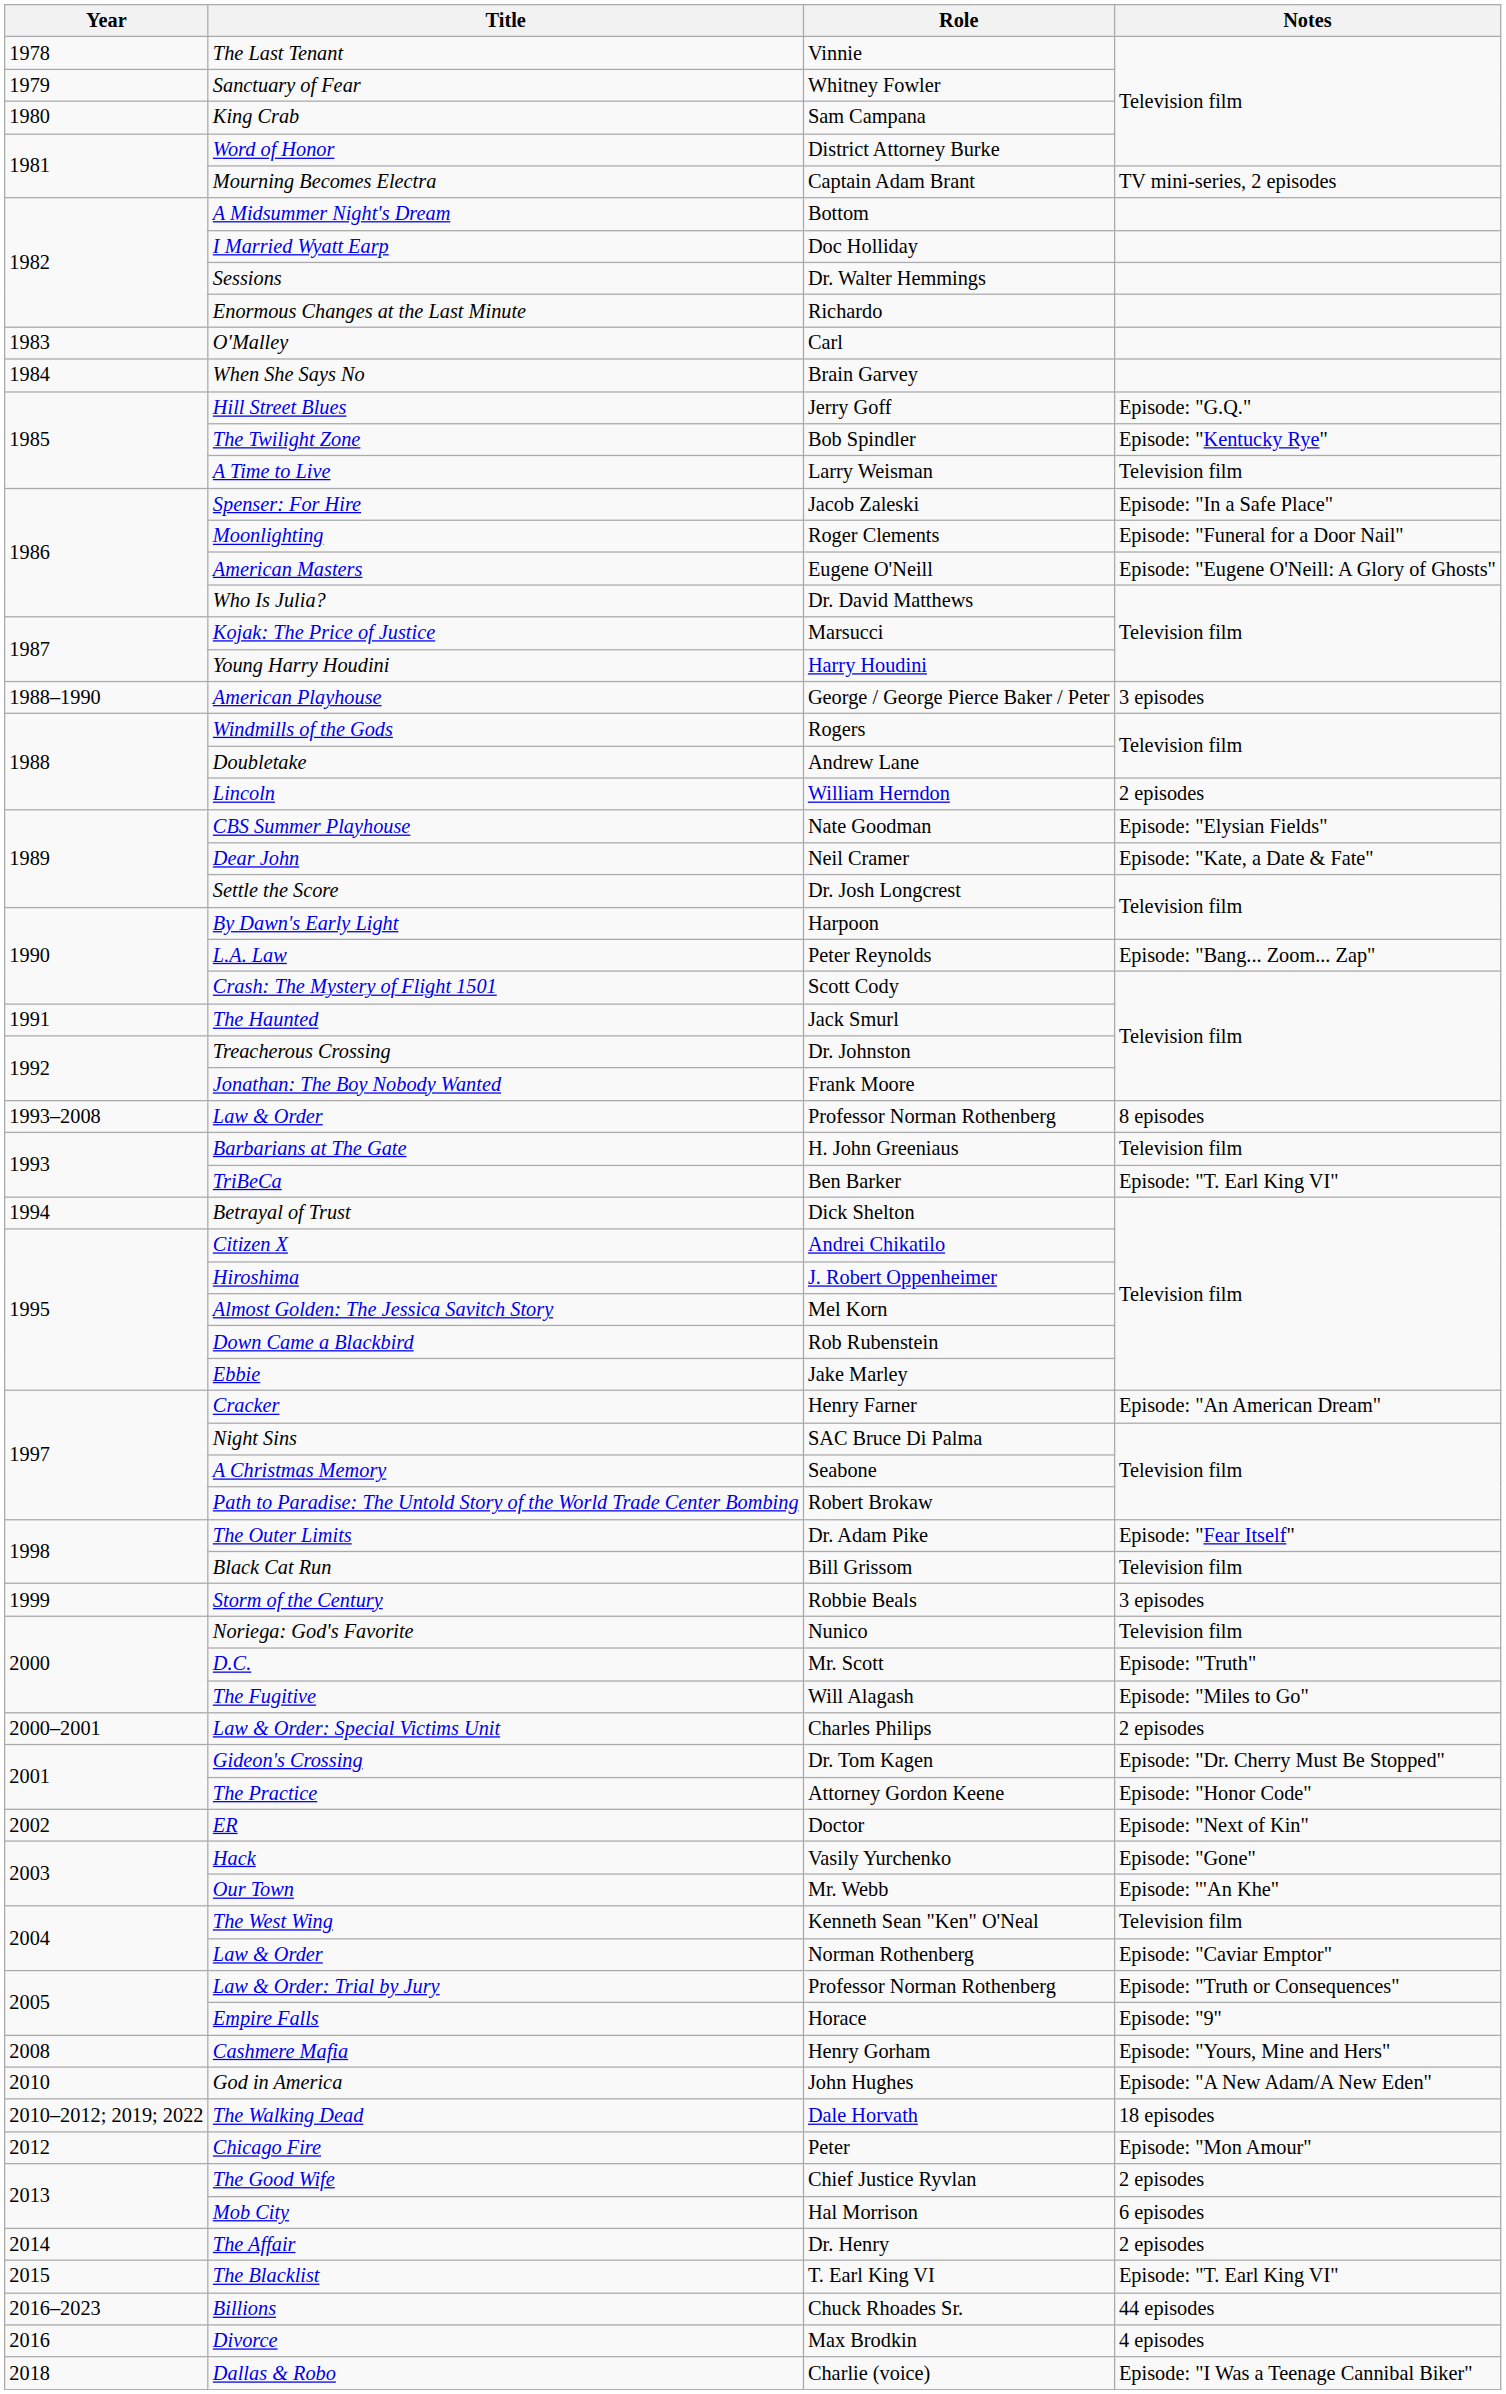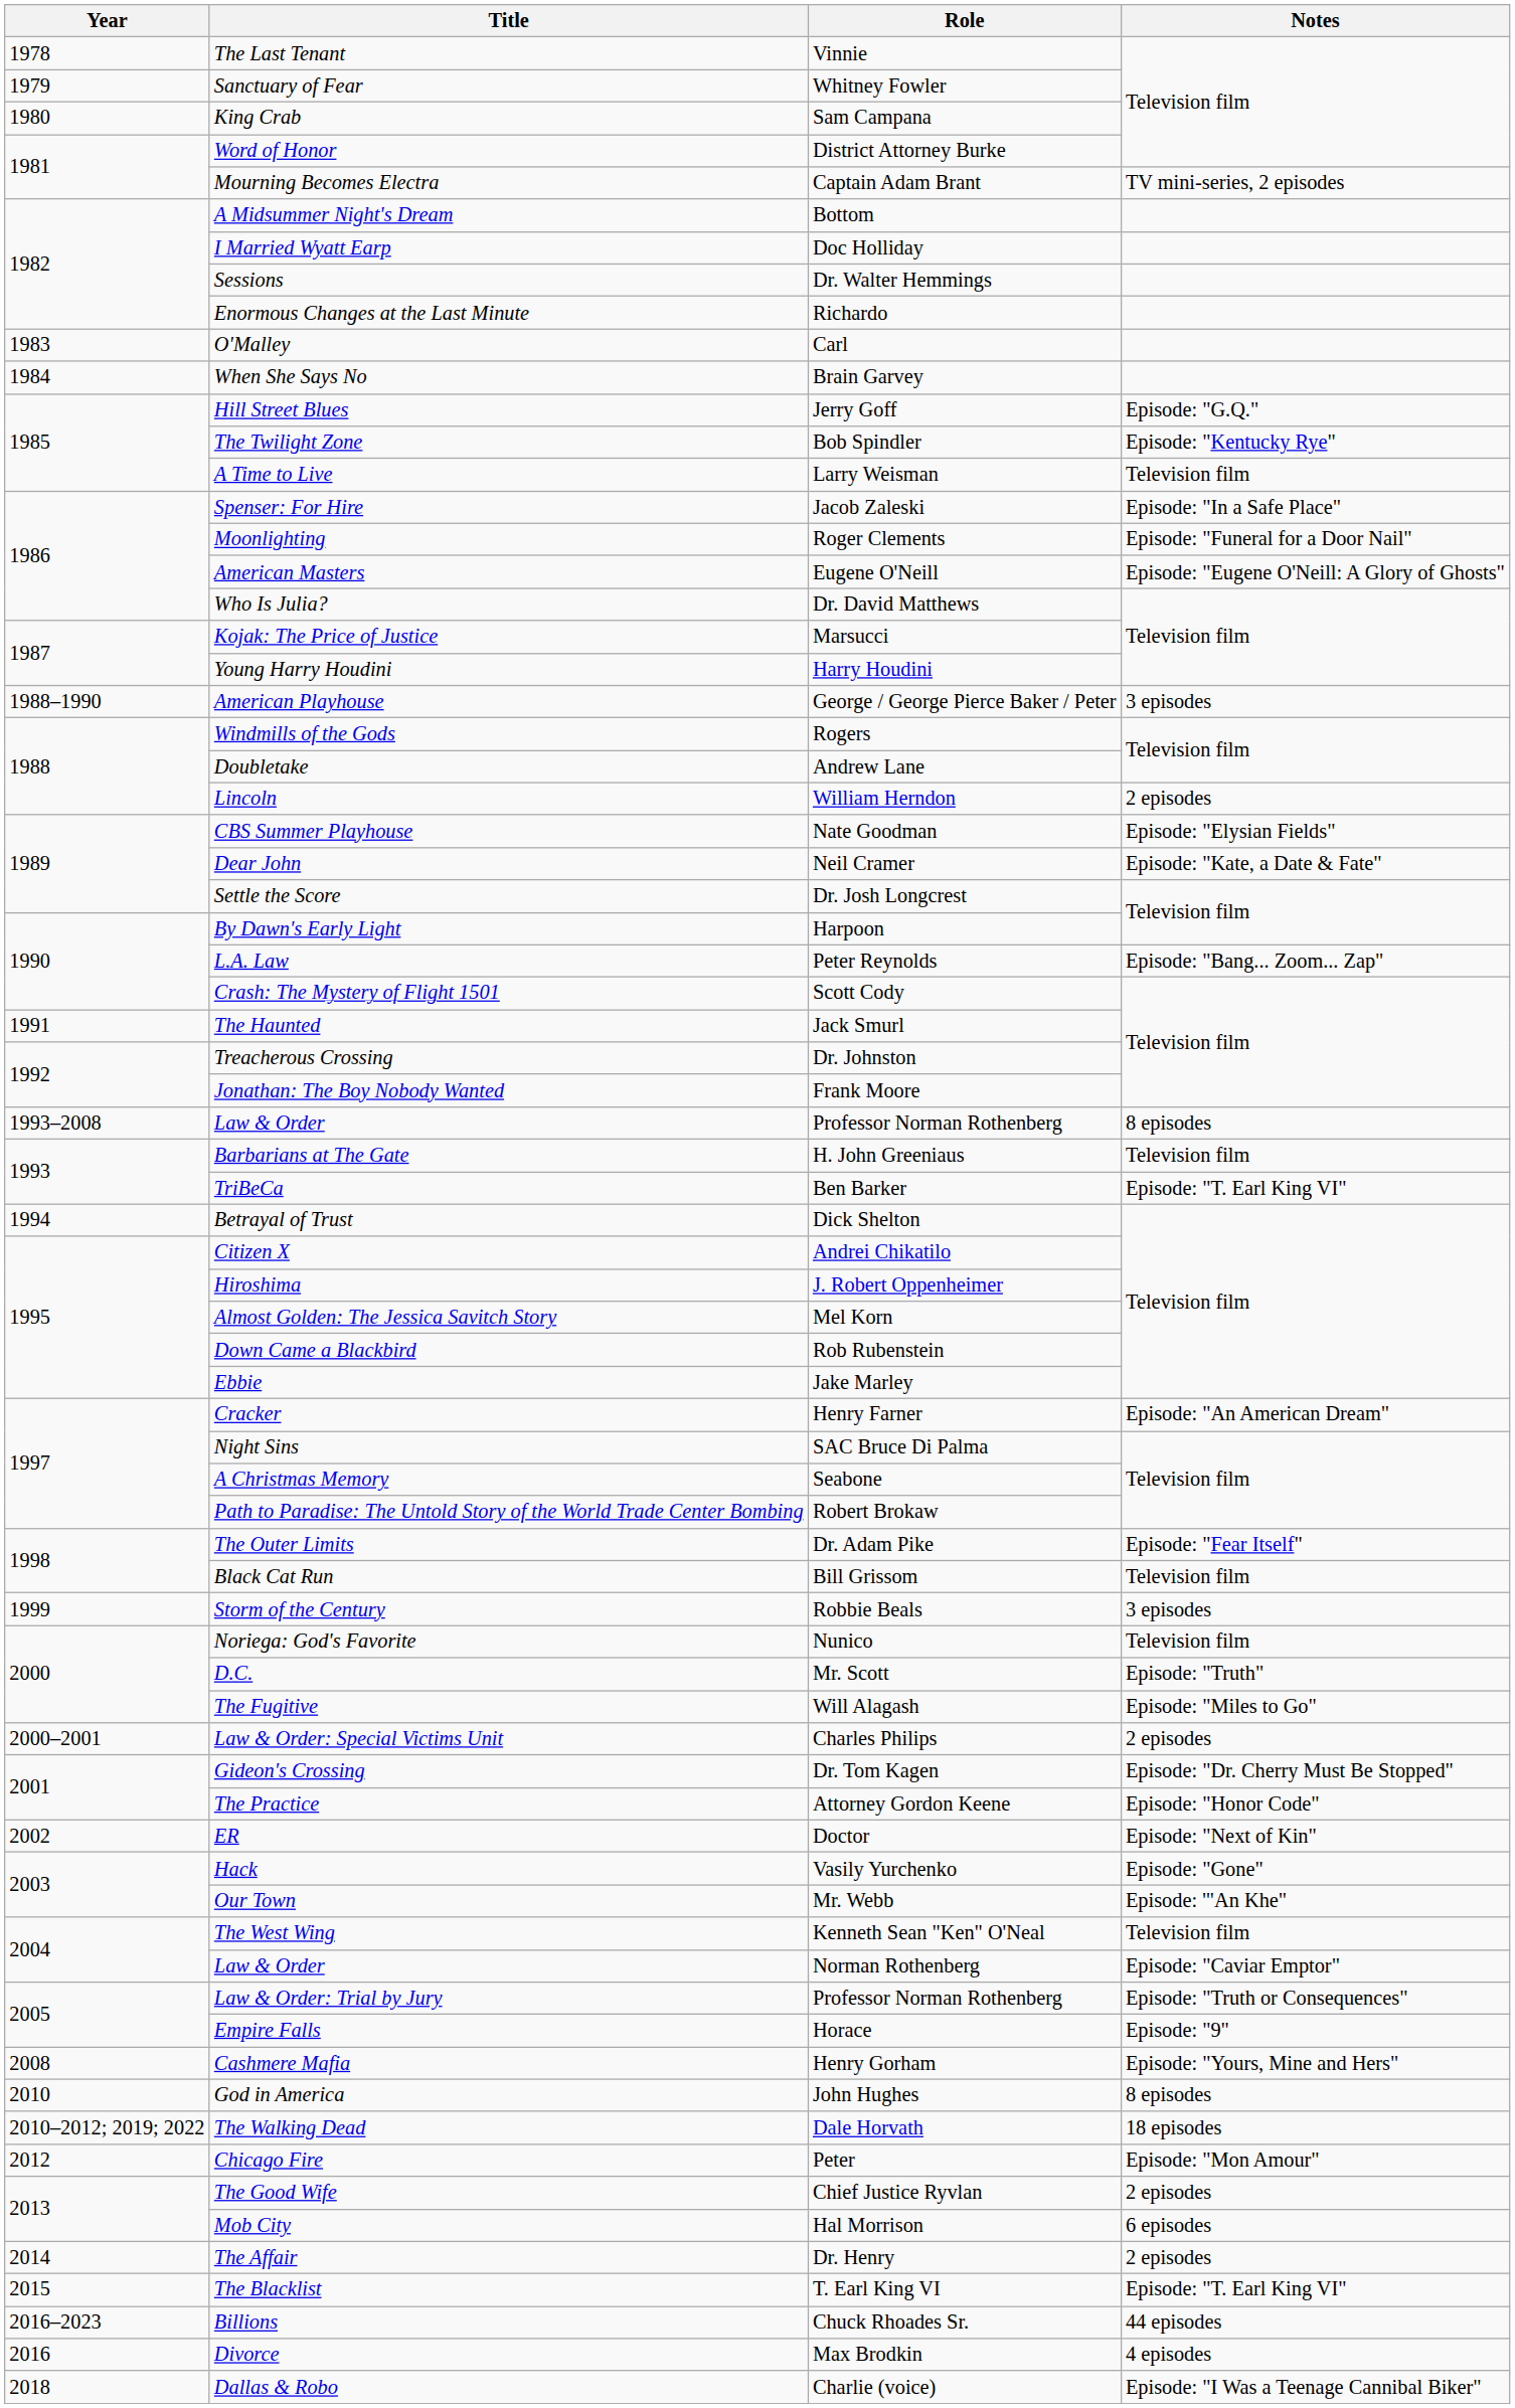 <table class = "wikitable sortable">
 <tr>
 <th>Year</th>
 <th>Title</th>
 <th>Role</th>
 <th class = "unsortable">Notes</th>
 </tr>
 <tr>
 <td>1978</td>
 <td><em>The Last Tenant</em></td>
 <td>Vinnie</td>
 <td rowspan="4">Television film</td>
 </tr>
 <tr>
 <td>1979</td>
 <td><em>Sanctuary of Fear</em></td>
 <td>Whitney Fowler</td>
 </tr>
 <tr>
 <td>1980</td>
 <td><em>King Crab</em></td>
 <td>Sam Campana</td>
 </tr>
 <tr>
 <td rowspan="2">1981</td>
 <td><em><a href='#'>Word of Honor</a></em></td>
 <td>District Attorney Burke</td>
 </tr>
 <tr>
 <td><em>Mourning Becomes Electra</em></td>
 <td>Captain Adam Brant</td>
 <td>TV mini-series, 2 episodes</td>
 </tr>
 <tr>
 <td rowspan="4">1982</td>
 <td><em><a href='#'>A Midsummer Night's Dream</a></em></td>
 <td>Bottom</td>
 <td></td>
 </tr>
 <tr>
 <td><em><a href='#'>I Married Wyatt Earp</a></em></td>
 <td>Doc Holliday</td>
 <td></td>
 </tr>
 <tr>
 <td><em>Sessions</em></td>
 <td>Dr. Walter Hemmings</td>
 <td></td>
 </tr>
 <tr>
 <td><em>Enormous Changes at the Last Minute</em></td>
 <td>Richardo</td>
 <td></td>
 </tr>
 <tr>
 <td>1983</td>
 <td><em>O'Malley</em></td>
 <td>Carl</td>
 <td></td>
 </tr>
 <tr>
 <td>1984</td>
 <td><em>When She Says No</em></td>
 <td>Brain Garvey</td>
 <td></td>
 </tr>
 <tr>
 <td rowspan="3">1985</td>
 <td><em><a href='#'>Hill Street Blues</a></em></td>
 <td>Jerry Goff</td>
 <td>Episode: "G.Q."</td>
 </tr>
 <tr>
 <td><em><a href='#'>The Twilight Zone</a></em></td>
 <td>Bob Spindler</td>
 <td>Episode: "<a href='#'>Kentucky Rye</a>"</td>
 </tr>
 <tr>
 <td><em><a href='#'>A Time to Live</a></em></td>
 <td>Larry Weisman</td>
 <td>Television film</td>
 </tr>
 <tr>
 <td rowspan="4">1986</td>
 <td><em><a href='#'>Spenser: For Hire</a></em></td>
 <td>Jacob Zaleski</td>
 <td>Episode: "In a Safe Place"</td>
 </tr>
 <tr>
 <td><em><a href='#'>Moonlighting</a></em></td>
 <td>Roger Clements</td>
 <td>Episode: "Funeral for a Door Nail"</td>
 </tr>
 <tr>
 <td><em><a href='#'>American Masters</a></em></td>
 <td>Eugene O'Neill</td>
 <td>Episode: "Eugene O'Neill: A Glory of Ghosts"</td>
 </tr>
 <tr>
 <td><em>Who Is Julia?</em></td>
 <td>Dr. David Matthews</td>
 <td rowspan="3">Television film</td>
 </tr>
 <tr>
 <td rowspan="2">1987</td>
 <td><em><a href='#'>Kojak: The Price of Justice</a></em></td>
 <td>Marsucci</td>
 </tr>
 <tr>
 <td><em>Young Harry Houdini</em></td>
 <td><a href='#'>Harry Houdini</a></td>
 </tr>
 <tr>
 <td>1988–1990</td>
 <td><em><a href='#'>American Playhouse</a></em></td>
 <td>George / George Pierce Baker / Peter</td>
 <td>3 episodes</td>
 </tr>
 <tr>
 <td rowspan="3">1988</td>
 <td><em><a href='#'>Windmills of the Gods</a></em></td>
 <td>Rogers</td>
 <td rowspan="2">Television film</td>
 </tr>
 <tr>
 <td><em>Doubletake</em></td>
 <td>Andrew Lane</td>
 </tr>
 <tr>
 <td><em><a href='#'>Lincoln</a></em></td>
 <td><a href='#'>William Herndon</a></td>
 <td>2 episodes</td>
 </tr>
 <tr>
 <td rowspan="3">1989</td>
 <td><em><a href='#'>CBS Summer Playhouse</a></em></td>
 <td>Nate Goodman</td>
 <td>Episode: "Elysian Fields"</td>
 </tr>
 <tr>
 <td><em><a href='#'>Dear John</a></em></td>
 <td>Neil Cramer</td>
 <td>Episode: "Kate, a Date & Fate"</td>
 </tr>
 <tr>
 <td><em>Settle the Score</em></td>
 <td>Dr. Josh Longcrest</td>
 <td rowspan="2">Television film</td>
 </tr>
 <tr>
 <td rowspan="3">1990</td>
 <td><em><a href='#'>By Dawn's Early Light</a></em></td>
 <td>Harpoon</td>
 </tr>
 <tr>
 <td><em><a href='#'>L.A. Law</a></em></td>
 <td>Peter Reynolds</td>
 <td>Episode: "Bang... Zoom... Zap"</td>
 </tr>
 <tr>
 <td><em><a href='#'>Crash: The Mystery of Flight 1501</a></em></td>
 <td>Scott Cody</td>
 <td rowspan="4">Television film</td>
 </tr>
 <tr>
 <td>1991</td>
 <td><em><a href='#'>The Haunted</a></em></td>
 <td>Jack Smurl</td>
 </tr>
 <tr>
 <td rowspan="2">1992</td>
 <td><em>Treacherous Crossing</em></td>
 <td>Dr. Johnston</td>
 </tr>
 <tr>
 <td><em><a href='#'>Jonathan: The Boy Nobody Wanted</a></em></td>
 <td>Frank Moore</td>
 </tr>
 <tr>
 <td>1993–2008</td>
 <td><em><a href='#'>Law & Order</a></em></td>
 <td>Professor Norman Rothenberg</td>
 <td>8 episodes</td>
 </tr>
 <tr>
 <td rowspan="2">1993</td>
 <td><em><a href='#'>Barbarians at The Gate</a></em></td>
 <td>H. John Greeniaus</td>
 <td>Television film</td>
 </tr>
 <tr>
 <td><em><a href='#'>TriBeCa</a></em></td>
 <td>Ben Barker</td>
 <td>Episode: "T. Earl King VI"</td>
 </tr>
 <tr>
 <td>1994</td>
 <td><em>Betrayal of Trust</em></td>
 <td>Dick Shelton</td>
 <td rowspan="6">Television film</td>
 </tr>
 <tr>
 <td rowspan="5">1995</td>
 <td><em><a href='#'>Citizen X</a></em></td>
 <td><a href='#'>Andrei Chikatilo</a></td>
 </tr>
 <tr>
 <td><em><a href='#'>Hiroshima</a></em></td>
 <td><a href='#'>J. Robert Oppenheimer</a></td>
 </tr>
 <tr>
 <td><em><a href='#'>Almost Golden: The Jessica Savitch Story</a></em></td>
 <td>Mel Korn</td>
 </tr>
 <tr>
 <td><em><a href='#'>Down Came a Blackbird</a></em></td>
 <td>Rob Rubenstein</td>
 </tr>
 <tr>
 <td><em><a href='#'>Ebbie</a></em></td>
 <td>Jake Marley</td>
 </tr>
 <tr>
 <td rowspan="4">1997</td>
 <td><em><a href='#'>Cracker</a></em></td>
 <td>Henry Farner</td>
 <td>Episode: "An American Dream"</td>
 </tr>
 <tr>
 <td><em>Night Sins</em></td>
 <td>SAC Bruce Di Palma</td>
 <td rowspan="3">Television film</td>
 </tr>
 <tr>
 <td><em><a href='#'>A Christmas Memory</a></em></td>
 <td>Seabone</td>
 </tr>
 <tr>
 <td><em><a href='#'>Path to Paradise: The Untold Story of the World Trade Center Bombing</a></em></td>
 <td>Robert Brokaw</td>
 </tr>
 <tr>
 <td rowspan="2">1998</td>
 <td><em><a href='#'>The Outer Limits</a></em></td>
 <td>Dr. Adam Pike</td>
 <td>Episode: "<a href='#'>Fear Itself</a>"</td>
 </tr>
 <tr>
 <td><em>Black Cat Run</em></td>
 <td>Bill Grissom</td>
 <td>Television film</td>
 </tr>
 <tr>
 <td>1999</td>
 <td><em><a href='#'>Storm of the Century</a></em></td>
 <td>Robbie Beals</td>
 <td>3 episodes</td>
 </tr>
 <tr>
 <td rowspan="3">2000</td>
 <td><em>Noriega: God's Favorite</em></td>
 <td>Nunico</td>
 <td>Television film</td>
 </tr>
 <tr>
 <td><em><a href='#'>D.C.</a></em></td>
 <td>Mr. Scott</td>
 <td>Episode: "Truth"</td>
 </tr>
 <tr>
 <td><em><a href='#'>The Fugitive</a></em></td>
 <td>Will Alagash</td>
 <td>Episode: "Miles to Go"</td>
 </tr>
 <tr>
 <td>2000–2001</td>
 <td><em><a href='#'>Law & Order: Special Victims Unit</a></em></td>
 <td>Charles Philips</td>
 <td>2 episodes</td>
 </tr>
 <tr>
 <td rowspan="2">2001</td>
 <td><em><a href='#'>Gideon's Crossing</a></em></td>
 <td>Dr. Tom Kagen</td>
 <td>Episode: "Dr. Cherry Must Be Stopped"</td>
 </tr>
 <tr>
 <td><em><a href='#'>The Practice</a></em></td>
 <td>Attorney Gordon Keene</td>
 <td>Episode: "Honor Code"</td>
 </tr>
 <tr>
 <td>2002</td>
 <td><em><a href='#'>ER</a></em></td>
 <td>Doctor</td>
 <td>Episode: "Next of Kin"</td>
 </tr>
 <tr>
 <td rowspan="2">2003</td>
 <td><em><a href='#'>Hack</a></em></td>
 <td>Vasily Yurchenko</td>
 <td>Episode: "Gone"</td>
 </tr>
 <tr>
 <td><em><a href='#'>Our Town</a></em></td>
 <td>Mr. Webb</td>
 <td>Episode: '"An Khe"</td>
 </tr>
 <tr>
 <td rowspan="2">2004</td>
 <td><em><a href='#'>The West Wing</a></em></td>
 <td>Kenneth Sean "Ken" O'Neal</td>
 <td>Television film</td>
 </tr>
 <tr>
 <td><em><a href='#'>Law & Order</a></em></td>
 <td>Norman Rothenberg</td>
 <td>Episode: "Caviar Emptor"</td>
 </tr>
 <tr>
 <td rowspan="2">2005</td>
 <td><em><a href='#'>Law & Order: Trial by Jury</a></em></td>
 <td>Professor Norman Rothenberg</td>
 <td>Episode: "Truth or Consequences"</td>
 </tr>
 <tr>
 <td><em><a href='#'>Empire Falls</a></em></td>
 <td>Horace</td>
 <td>Episode: "9"</td>
 </tr>
 <tr>
 <td>2008</td>
 <td><em><a href='#'>Cashmere Mafia</a></em></td>
 <td>Henry Gorham</td>
 <td>Episode: "Yours, Mine and Hers"</td>
 </tr>
 <tr>
 <td>2010</td>
 <td><em>God in America</em></td>
 <td>John Hughes</td>
-<td>Episode: "A New Adam/A New Eden"</td>
+<td>8 episodes</td>
 </tr>
 <tr>
 <td>2010–2012; 2019; 2022</td>
 <td><em><a href='#'>The Walking Dead</a></em></td>
 <td><a href='#'>Dale Horvath</a></td>
 <td>18 episodes</td>
 </tr>
 <tr>
 <td>2012</td>
 <td><em><a href='#'>Chicago Fire</a></em></td>
 <td>Peter</td>
 <td>Episode: "Mon Amour"</td>
 </tr>
 <tr>
 <td rowspan="2">2013</td>
 <td><em><a href='#'>The Good Wife</a></em></td>
 <td>Chief Justice Ryvlan</td>
 <td>2 episodes</td>
 </tr>
 <tr>
 <td><em><a href='#'>Mob City</a></em></td>
 <td>Hal Morrison</td>
 <td>6 episodes</td>
 </tr>
 <tr>
 <td>2014</td>
 <td><em><a href='#'>The Affair</a></em></td>
 <td>Dr. Henry</td>
 <td>2 episodes</td>
 </tr>
 <tr>
 <td>2015</td>
 <td><em><a href='#'>The Blacklist</a></em></td>
 <td>T. Earl King VI</td>
 <td>Episode: "T. Earl King VI"</td>
 </tr>
 <tr>
 <td>2016–2023</td>
 <td><em><a href='#'>Billions</a></em></td>
 <td>Chuck Rhoades Sr.</td>
 <td>44 episodes</td>
 </tr>
 <tr>
 <td>2016</td>
 <td><em><a href='#'>Divorce</a></em></td>
 <td>Max Brodkin</td>
 <td>4 episodes</td>
 </tr>
 <tr>
 <td>2018</td>
 <td><em><a href='#'>Dallas & Robo</a></em></td>
 <td>Charlie (voice)</td>
 <td>Episode: "I Was a Teenage Cannibal Biker"</td>
 </tr>
 </table>
